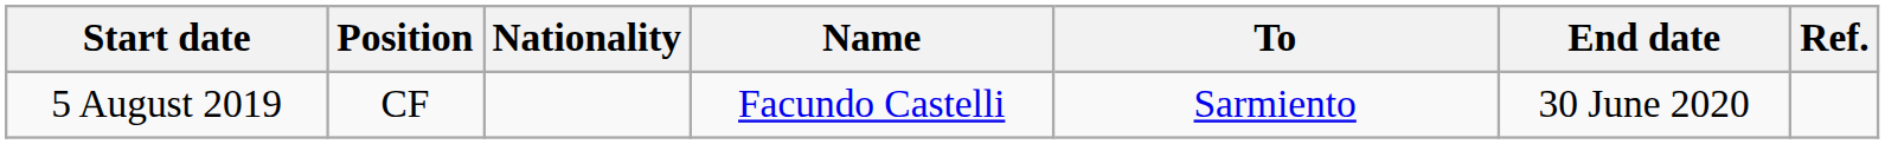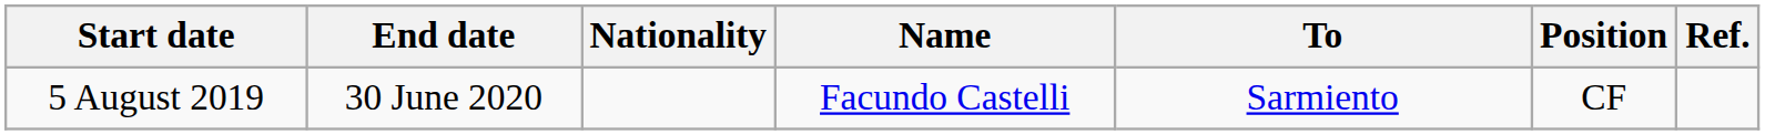 <table class="wikitable" style="text-align:center; font-size:90%; ">
 <tr>
 <th style="background:#; color:#; width:110px;">Start date</th>
-<th style="background:#; color:#; width:50px;">Position</th>
+<th style="background:#; color:#; width:100px;">End date</th>
 <th style="background:#; color:#; width:50px;">Nationality</th>
 <th style="background:#; color:#; width:125px;">Name</th>
 <th style="background:#; color:#; width:155px;">To</th>
-<th style="background:#; color:#; width:100px;">End date</th>
+<th style="background:#; color:#; width:50px;">Position</th>
 <th style="background:#; color:#; width:25px;">Ref.</th>
 </tr>
 <tr>
 <td>5 August 2019</td>
-<td>CF</td>
+<td>30 June 2020</td>
 <td></td>
 <td><a href='#'>Facundo Castelli</a></td>
 <td> <a href='#'>Sarmiento</a></td>
-<td>30 June 2020</td>
+<td>CF</td>
 <td></td>
 </tr>
 </table>
